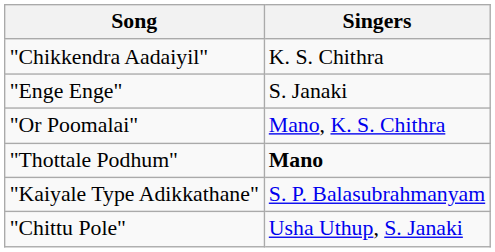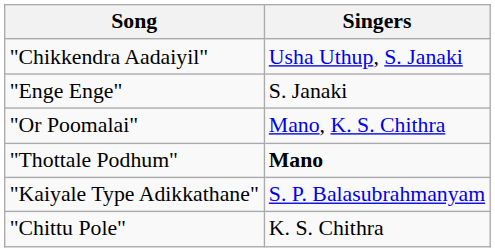 <table class="wikitable">
 <tr>
 <th>Song</th>
 <th>Singers</th>
 </tr>
 <tr>
 <td>"Chikkendra Aadaiyil"</td>
-<td>K. S. Chithra</td>
+<td><a href='#'>Usha Uthup</a>, <a href='#'>S. Janaki</a></td>
 </tr>
 <tr>
 <td>"Enge Enge"</td>
 <td>S. Janaki</td>
 </tr>
 <tr>
 <td>"Or Poomalai"</td>
 <td><a href='#'>Mano</a>, <a href='#'>K. S. Chithra</a></td>
 </tr>
 <tr>
 <td>"Thottale Podhum"</td>
 <td><strong>Mano</strong></td>
 </tr>
 <tr>
 <td>"Kaiyale Type Adikkathane"</td>
 <td><a href='#'>S. P. Balasubrahmanyam</a></td>
 </tr>
 <tr>
 <td>"Chittu Pole"</td>
-<td><a href='#'>Usha Uthup</a>, <a href='#'>S. Janaki</a></td>
+<td>K. S. Chithra</td>
 </tr>
 </table>
